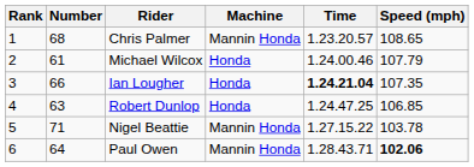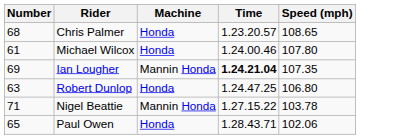 <table class="wikitable">
 <tr>
-<th>Rank</th>
 <th>Number</th>
 <th>Rider</th>
 <th>Machine</th>
 <th>Time</th>
 <th>Speed (mph)</th>
 </tr>
 <tr>
-<td>1</td>
 <td>68</td>
 <td> Chris Palmer</td>
-<td>Mannin <a href='#'>Honda</a></td>
+<td><a href='#'>Honda</a></td>
 <td>1.23.20.57</td>
 <td>108.65</td>
 </tr>
 <tr>
-<td>2</td>
 <td>61</td>
 <td> Michael Wilcox</td>
 <td><a href='#'>Honda</a></td>
 <td>1.24.00.46</td>
-<td>107.79</td>
+<td>107.80</td>
 </tr>
 <tr>
-<td>3</td>
-<td>66</td>
+<td>69</td>
 <td> <a href='#'>Ian Lougher</a></td>
-<td><a href='#'>Honda</a></td>
+<td>Mannin <a href='#'>Honda</a></td>
 <td><strong>1.24.21.04</strong></td>
 <td>107.35</td>
 </tr>
 <tr>
-<td>4</td>
 <td>63</td>
 <td> <a href='#'>Robert Dunlop</a></td>
 <td><a href='#'>Honda</a></td>
 <td>1.24.47.25</td>
-<td>106.85</td>
+<td>106.80</td>
 </tr>
 <tr>
-<td>5</td>
 <td>71</td>
 <td> Nigel Beattie</td>
 <td>Mannin <a href='#'>Honda</a></td>
 <td>1.27.15.22</td>
 <td>103.78</td>
 </tr>
 <tr>
-<td>6</td>
-<td>64</td>
+<td>65</td>
 <td> Paul Owen</td>
-<td>Mannin <a href='#'>Honda</a></td>
+<td><a href='#'>Honda</a></td>
 <td>1.28.43.71</td>
-<td><strong>102.06</strong></td>
+<td>102.06</td>
 </tr>
 </table>
